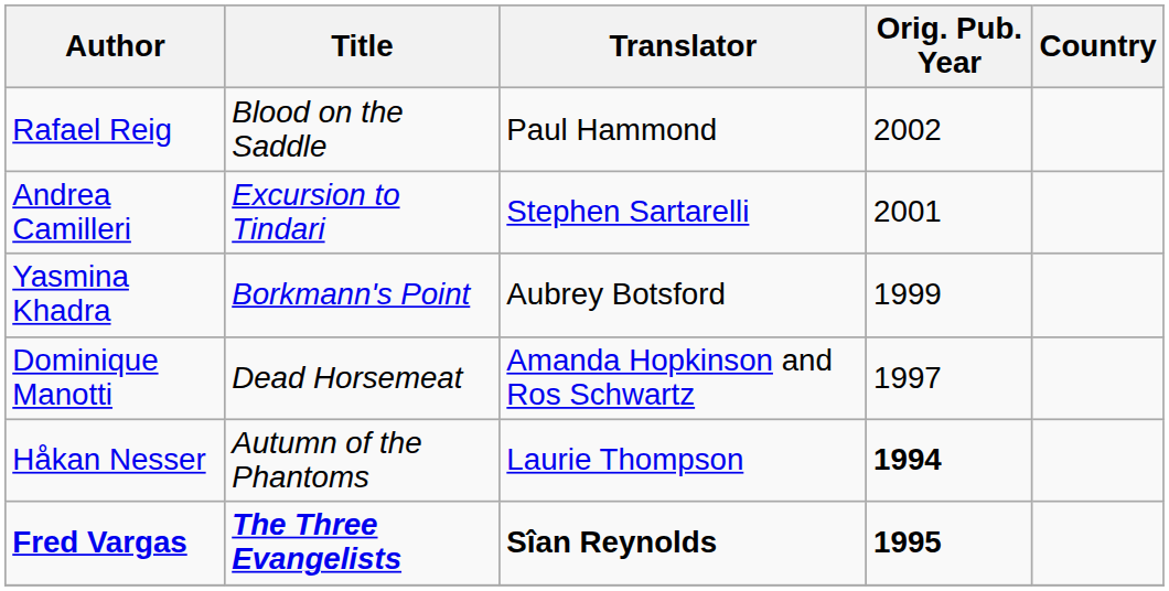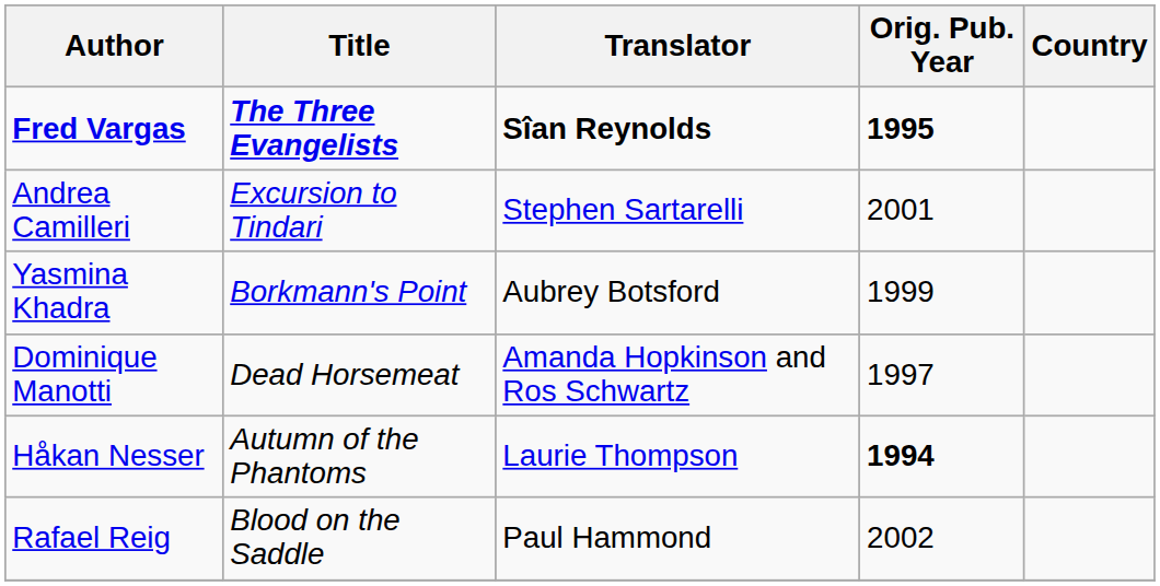 <table class="wikitable">
 <tr>
 <th>Author</th>
 <th>Title</th>
 <th>Translator</th>
 <th>Orig. Pub. Year</th>
 <th>Country</th>
 </tr>
 <tr>
-<td><a href='#'>Rafael Reig</a></td>
-<td><em>Blood on the Saddle</em></td>
-<td>Paul Hammond</td>
-<td>2002</td>
+<td><strong><a href='#'>Fred Vargas</a></strong></td>
+<td><strong><em><a href='#'>The Three Evangelists</a></em></strong></td>
+<td><strong>Sîan Reynolds</strong></td>
+<td><strong>1995</strong></td>
 <td></td>
 </tr>
 <tr>
 <td><a href='#'>Andrea Camilleri</a></td>
 <td><em><a href='#'>Excursion to Tindari</a></em></td>
 <td><a href='#'>Stephen Sartarelli</a></td>
 <td>2001</td>
 <td></td>
 </tr>
 <tr>
 <td><a href='#'>Yasmina Khadra</a></td>
 <td><em><a href='#'>Borkmann's Point</a></em></td>
 <td>Aubrey Botsford</td>
 <td>1999</td>
 <td></td>
 </tr>
 <tr>
 <td><a href='#'>Dominique Manotti</a></td>
 <td><em>Dead Horsemeat</em></td>
 <td><a href='#'>Amanda Hopkinson</a> and <a href='#'>Ros Schwartz</a></td>
 <td>1997</td>
 <td></td>
 </tr>
 <tr>
 <td><a href='#'>Håkan Nesser</a></td>
 <td><em>Autumn of the Phantoms</em></td>
 <td><a href='#'>Laurie Thompson</a></td>
 <td><strong>1994</strong></td>
 <td></td>
 </tr>
 <tr>
-<td><strong><a href='#'>Fred Vargas</a></strong></td>
-<td><strong><em><a href='#'>The Three Evangelists</a></em></strong></td>
-<td><strong>Sîan Reynolds</strong></td>
-<td><strong>1995</strong></td>
+<td><a href='#'>Rafael Reig</a></td>
+<td><em>Blood on the Saddle</em></td>
+<td>Paul Hammond</td>
+<td>2002</td>
 <td></td>
 </tr>
 <tr>
 </tr>
 </table>
